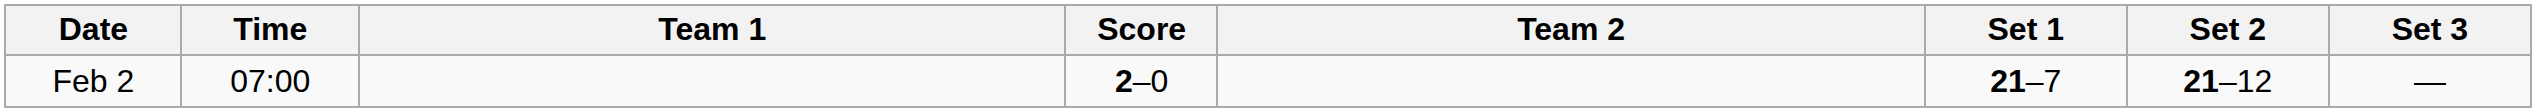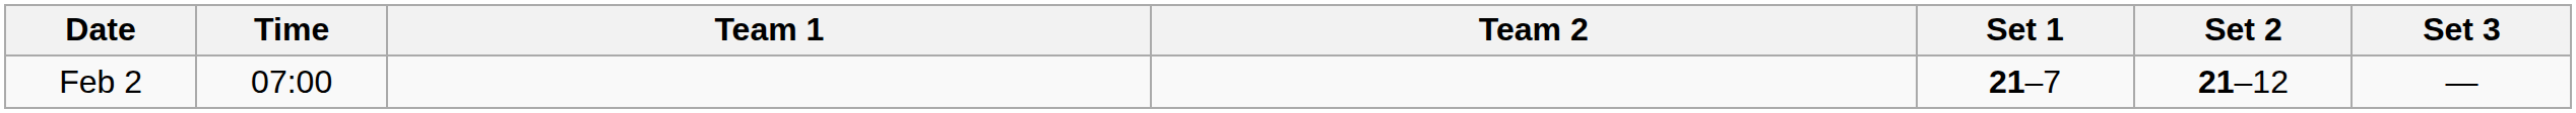 <table class="wikitable" width="100%">
 <tr>
 <th style="width:7%">Date</th>
 <th style="width:7%">Time</th>
 <th style="width:28%">Team 1</th>
-<th style="width:6%">Score</th>
 <th style="width:28%">Team 2</th>
 <th style="width:8%">Set 1</th>
 <th style="width:8%">Set 2</th>
 <th style="width:8%">Set 3</th>
 </tr>
 <tr>
 <td style="text-align:center">Feb 2</td>
 <td style="text-align:center">07:00</td>
 <td style="text-align:right"><strong></strong></td>
-<td style="text-align:center"><strong>2</strong>–0</td>
 <td style="text-align:left"></td>
 <td style="text-align:center"><strong>21</strong>–7</td>
 <td style="text-align:center"><strong>21</strong>–12</td>
 <td style="text-align:center">—</td>
 </tr>
 </table>
